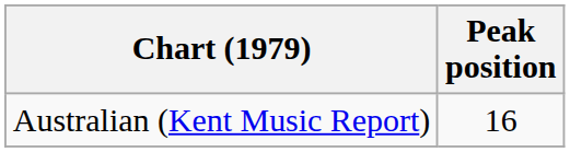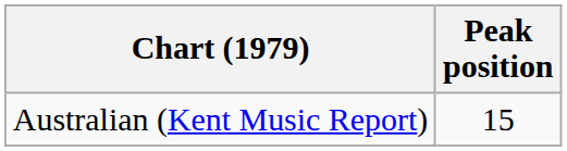 <table class="wikitable">
 <tr>
 <th>Chart (1979)</th>
 <th>Peak<br>position</th>
 </tr>
 <tr>
 <td>Australian (<a href='#'>Kent Music Report</a>)</td>
-<td align="center">16</td>
+<td align="center">15</td>
 </tr>
 </table>
